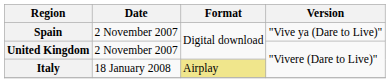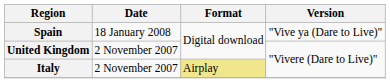 <table class="wikitable plainrowheaders">
 <tr>
 <th>Region</th>
 <th>Date</th>
 <th>Format</th>
 <th>Version</th>
 </tr>
 <tr>
 <th scope="row">Spain</th>
-<td>2 November 2007</td>
+<td>18 January 2008</td>
 <td rowspan="2">Digital download</td>
 <td>"Vive ya (Dare to Live)"</td>
 </tr>
 <tr>
 <th scope="row">United Kingdom</th>
 <td>2 November 2007</td>
 <td rowspan="2">"Vivere (Dare to Live)"</td>
 </tr>
 <tr>
 <th scope="row">Italy</th>
-<td>18 January 2008</td>
+<td>2 November 2007</td>
 <td style="background: khaki;">Airplay</td>
 </tr>
 <tr>
 </tr>
 </table>
